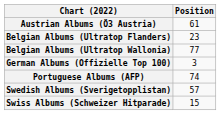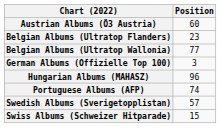 <table class="wikitable sortable plainrowheaders" style="text-align:center">
 <tr>
 <th scope="col">Chart (2022)</th>
 <th scope="col">Position</th>
 </tr>
 <tr>
 <th scope="row">Austrian Albums (Ö3 Austria)</th>
-<td>61</td>
+<td>60</td>
 </tr>
 <tr>
 <th scope="row">Belgian Albums (Ultratop Flanders)</th>
 <td>23</td>
 </tr>
 <tr>
 <th scope="row">Belgian Albums (Ultratop Wallonia)</th>
 <td>77</td>
 </tr>
 <tr>
 <th scope="row">German Albums (Offizielle Top 100)</th>
 <td>3</td>
 </tr>
 <tr>
+<th scope="row">Hungarian Albums (MAHASZ)</th>
+<td>96</td>
+</tr>
+<tr>
 <th scope="row">Portuguese Albums (AFP)</th>
 <td>74</td>
 </tr>
 <tr>
 <th scope="row">Swedish Albums (Sverigetopplistan)</th>
 <td>57</td>
 </tr>
 <tr>
 <th scope="row">Swiss Albums (Schweizer Hitparade)</th>
 <td>15</td>
 </tr>
 </table>
